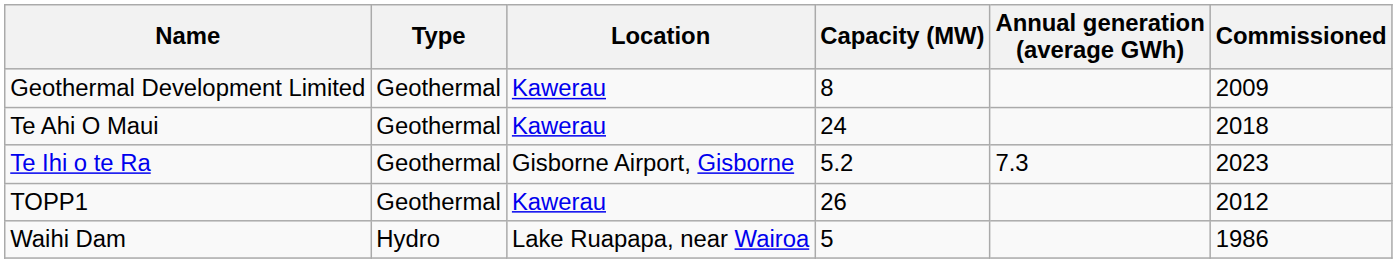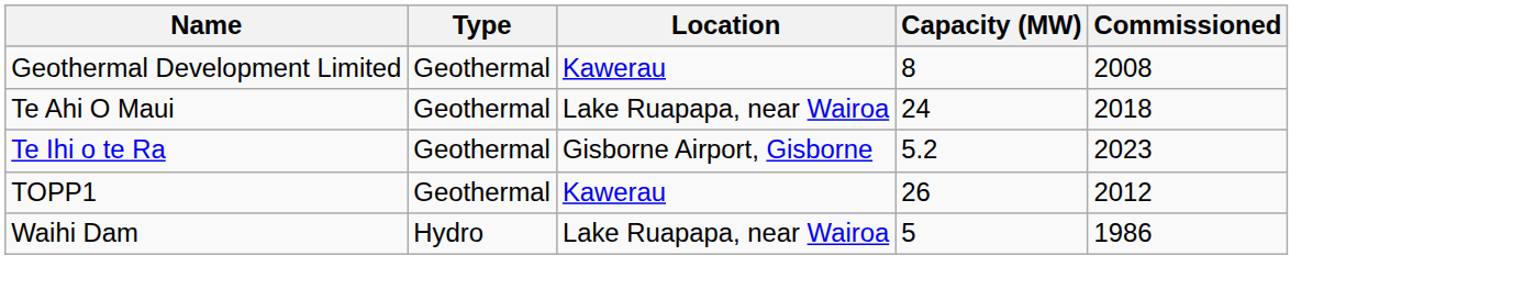 <table class="wikitable">
 <tr>
 <th>Name</th>
 <th>Type</th>
 <th>Location</th>
 <th>Capacity (MW)</th>
-<th>Annual generation <br> (average GWh)</th>
 <th>Commissioned</th>
 </tr>
 <tr>
 <td>Geothermal Development Limited</td>
 <td>Geothermal</td>
 <td><a href='#'>Kawerau</a></td>
 <td>8</td>
-<td></td>
-<td>2009</td>
+<td>2008</td>
 </tr>
 <tr>
 <td>Te Ahi O Maui</td>
 <td>Geothermal</td>
-<td><a href='#'>Kawerau</a></td>
+<td>Lake Ruapapa, near <a href='#'>Wairoa</a></td>
 <td>24</td>
-<td></td>
 <td>2018</td>
 </tr>
 <tr>
 <td><a href='#'>Te Ihi o te Ra</a></td>
 <td>Geothermal</td>
 <td>Gisborne Airport, <a href='#'>Gisborne</a></td>
 <td>5.2</td>
-<td>7.3</td>
 <td>2023</td>
 </tr>
 <tr>
 <td>TOPP1</td>
 <td>Geothermal</td>
 <td><a href='#'>Kawerau</a></td>
 <td>26</td>
-<td></td>
 <td>2012</td>
 </tr>
 <tr>
 <td>Waihi Dam</td>
 <td>Hydro</td>
 <td>Lake Ruapapa, near <a href='#'>Wairoa</a></td>
 <td>5</td>
-<td></td>
 <td>1986</td>
 </tr>
 </table>
